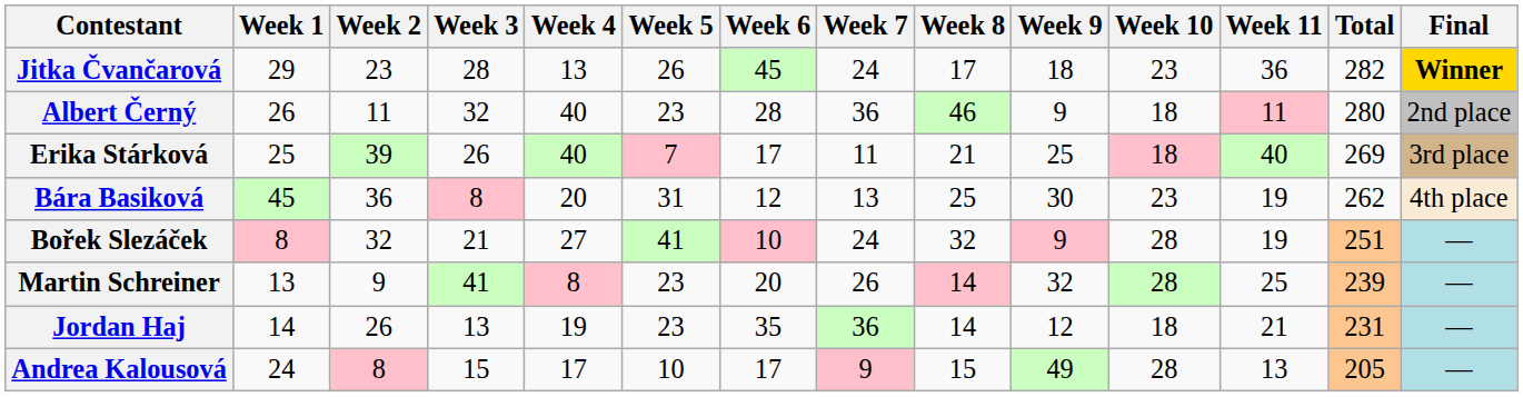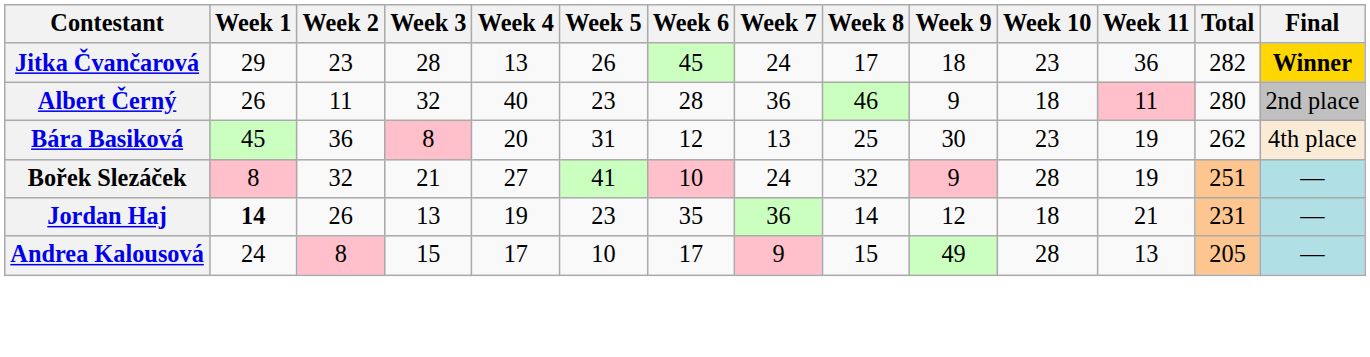 <table class="wikitable sortable" style="text-align:center">
 <tr>
 <th>Contestant</th>
 <th>Week 1</th>
 <th>Week 2</th>
 <th>Week 3</th>
 <th>Week 4</th>
 <th>Week 5</th>
 <th>Week 6</th>
 <th>Week 7</th>
 <th>Week 8</th>
 <th>Week 9</th>
 <th>Week 10</th>
 <th>Week 11</th>
 <th>Total</th>
 <th>Final</th>
 </tr>
 <tr>
 <th><a href='#'>Jitka Čvančarová</a></th>
 <td>29</td>
 <td>23</td>
 <td>28</td>
 <td>13</td>
 <td>26</td>
 <td style="background:#cbffc0;">45</td>
 <td>24</td>
 <td>17</td>
 <td>18</td>
 <td>23</td>
 <td>36</td>
 <td>282</td>
 <td style="background:gold;"><strong>Winner</strong></td>
 </tr>
 <tr>
 <th><a href='#'>Albert Černý</a></th>
 <td>26</td>
 <td>11</td>
 <td>32</td>
 <td>40</td>
 <td>23</td>
 <td>28</td>
 <td data-sort-value=a>36</td>
 <td style="background:#cbffc0;">46</td>
 <td>9</td>
 <td>18</td>
 <td style="background:pink;">11</td>
 <td>280</td>
 <td style="background:silver;">2nd place</td>
 </tr>
 <tr>
-<th>Erika Stárková</th>
-<td>25</td>
-<td style="background:#cbffc0">39</td>
-<td>26</td>
-<td data-sort-value=a; style="background:#cbffc0">40</td>
-<td style="background:pink;">7</td>
-<td>17</td>
-<td>11</td>
-<td>21</td>
-<td>25</td>
-<td data-sort-value=1; style="background:pink;">18</td>
-<td style="background:#cbffc0">40</td>
-<td>269</td>
-<td style="background:tan;">3rd place</td>
-</tr>
-<tr>
 <th><a href='#'>Bára Basiková</a></th>
 <td style="background:#cbffc0">45</td>
 <td>36</td>
 <td style="background:pink">8</td>
 <td>20</td>
 <td>31</td>
 <td>12</td>
 <td>13</td>
 <td>25</td>
 <td>30</td>
 <td>23</td>
 <td>19</td>
 <td>262</td>
 <td style="background:antiquewhite;">4th place</td>
 </tr>
 <tr>
 <th>Bořek Slezáček</th>
 <td style="background:pink">8</td>
 <td>32</td>
 <td>21</td>
 <td>27</td>
 <td style="background:#cbffc0;">41</td>
 <td style="background:pink;">10</td>
 <td>24</td>
 <td>32</td>
 <td data-sort-value=1; style="background:pink;">9</td>
 <td data-sort-value=a>28</td>
 <td>19</td>
 <td style="background:#fdc58f;">251</td>
 <td style="background:#b0e0e6;">—</td>
 </tr>
 <tr>
-<th>Martin Schreiner</th>
-<td>13</td>
-<td>9</td>
-<td style="background:#cbffc0">41</td>
-<td style="background:pink">8</td>
-<td>23</td>
-<td>20</td>
-<td>26</td>
-<td data-sort-value=1; style="background:pink">14</td>
-<td>32</td>
-<td data-sort-value=c; style="background:#cbffc0">28</td>
-<td>25</td>
-<td style="background:#fdc58f;">239</td>
-<td style="background:#b0e0e6;">—</td>
-</tr>
-<tr>
 <th><a href='#'>Jordan Haj</a></th>
-<td>14</td>
+<td><strong>14</strong></td>
 <td>26</td>
 <td>13</td>
 <td>19</td>
 <td>23</td>
 <td>35</td>
 <td data-sort-value=b; style="background:#cbffc0;">36</td>
 <td>14</td>
 <td>12</td>
 <td>18</td>
 <td>21</td>
 <td style="background:#fdc58f;">231</td>
 <td style="background:#b0e0e6;">—</td>
 </tr>
 <tr>
 <th><a href='#'>Andrea Kalousová</a></th>
 <td>24</td>
 <td style="background:pink">8</td>
 <td>15</td>
 <td>17</td>
 <td>10</td>
 <td>17</td>
 <td style="background:pink">9</td>
 <td>15</td>
 <td style="background:#cbffc0">49</td>
 <td data-sort-value=b>28</td>
 <td>13</td>
 <td style="background:#fdc58f;">205</td>
 <td style="background:#b0e0e6;">—</td>
 </tr>
 </table>
